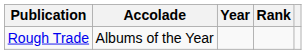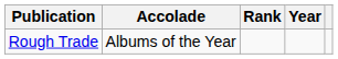 <table class="wikitable">
 <tr>
 <th>Publication</th>
 <th>Accolade</th>
+<th>Rank</th>
 <th>Year</th>
-<th>Rank</th>
 <th class="unsortable"></th>
 </tr>
 <tr>
 <td><a href='#'>Rough Trade</a></td>
 <td>Albums of the Year</td>
 <td></td>
 <td></td>
 <td></td>
 </tr>
 </table>
